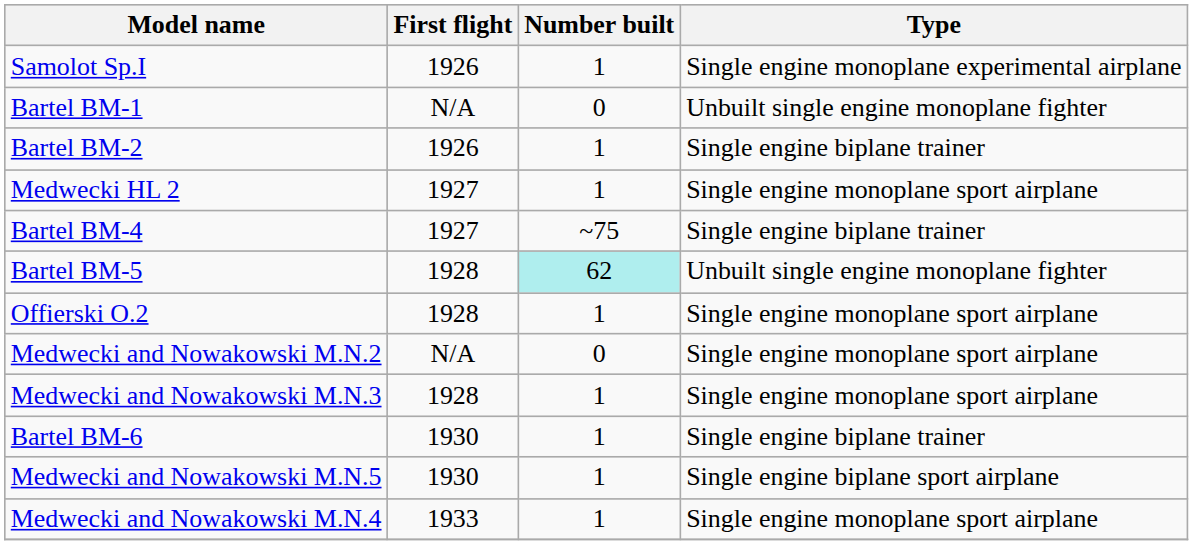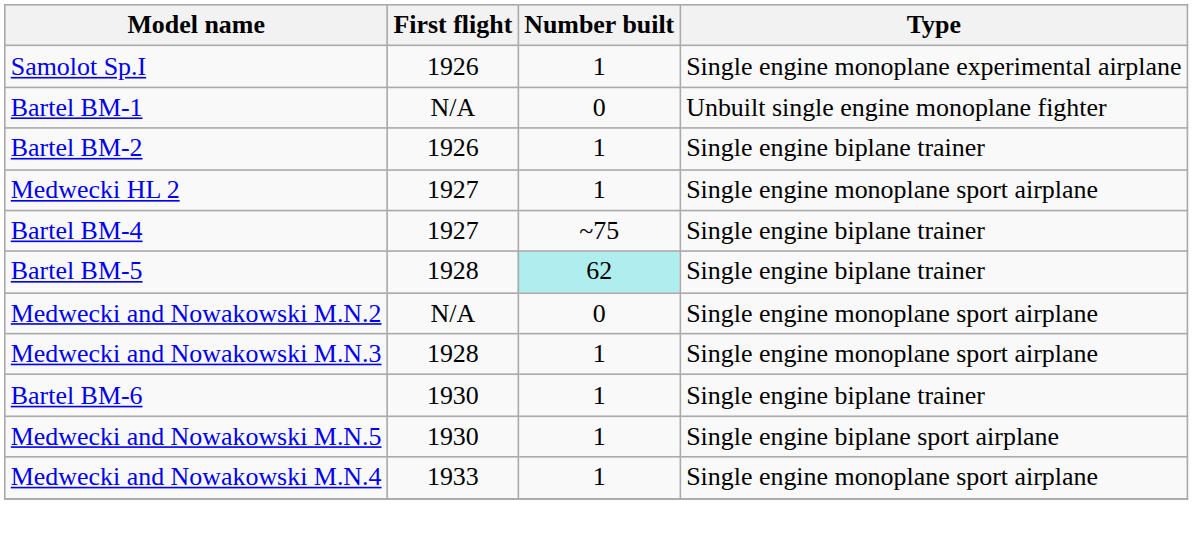 <table class="wikitable sortable">
 <tr>
 <th>Model name</th>
 <th>First flight</th>
 <th>Number built</th>
 <th>Type</th>
 </tr>
 <tr>
 <td align=left><a href='#'>Samolot Sp.I</a></td>
 <td align=center>1926</td>
 <td align=center>1</td>
 <td align=left>Single engine monoplane experimental airplane</td>
 </tr>
 <tr>
 <td align=left><a href='#'>Bartel BM-1</a></td>
 <td align=center>N/A</td>
 <td align=center>0</td>
 <td align=left>Unbuilt single engine monoplane fighter</td>
 </tr>
 <tr>
 <td align=left><a href='#'>Bartel BM-2</a></td>
 <td align=center>1926</td>
 <td align=center>1</td>
 <td align=left>Single engine biplane trainer</td>
 </tr>
 <tr>
 <td align=left><a href='#'>Medwecki HL 2</a></td>
 <td align=center>1927</td>
 <td align=center>1</td>
 <td align=left>Single engine monoplane sport airplane</td>
 </tr>
 <tr>
 <td align=left><a href='#'>Bartel BM-4</a></td>
 <td align=center>1927</td>
 <td align=center>~75</td>
 <td align=left>Single engine biplane trainer</td>
 </tr>
 <tr>
 <td align=left><a href='#'>Bartel BM-5</a></td>
 <td align=center>1928</td>
 <td align=center style="background: paleturquoise;">62</td>
-<td align=left>Unbuilt single engine monoplane fighter</td>
-</tr>
-<tr>
-<td align=left><a href='#'>Offierski O.2</a></td>
-<td align=center>1928</td>
-<td align=center>1</td>
-<td align=left>Single engine monoplane sport airplane</td>
+<td align=left>Single engine biplane trainer</td>
 </tr>
 <tr>
 <td align=left><a href='#'>Medwecki and Nowakowski M.N.2</a></td>
 <td align=center>N/A</td>
 <td align=center>0</td>
 <td align=left>Single engine monoplane sport airplane</td>
 </tr>
 <tr>
 <td align=left><a href='#'>Medwecki and Nowakowski M.N.3</a></td>
 <td align=center>1928</td>
 <td align=center>1</td>
 <td align=left>Single engine monoplane sport airplane</td>
 </tr>
 <tr>
 <td align=left><a href='#'>Bartel BM-6</a></td>
 <td align=center>1930</td>
 <td align=center>1</td>
 <td align=left>Single engine biplane trainer</td>
 </tr>
 <tr>
 <td align=left><a href='#'>Medwecki and Nowakowski M.N.5</a></td>
 <td align=center>1930</td>
 <td align=center>1</td>
 <td align=left>Single engine biplane sport airplane</td>
 </tr>
 <tr>
 <td align=left><a href='#'>Medwecki and Nowakowski M.N.4</a></td>
 <td align=center>1933</td>
 <td align=center>1</td>
 <td align=left>Single engine monoplane sport airplane</td>
 </tr>
 <tr>
 </tr>
 </table>
